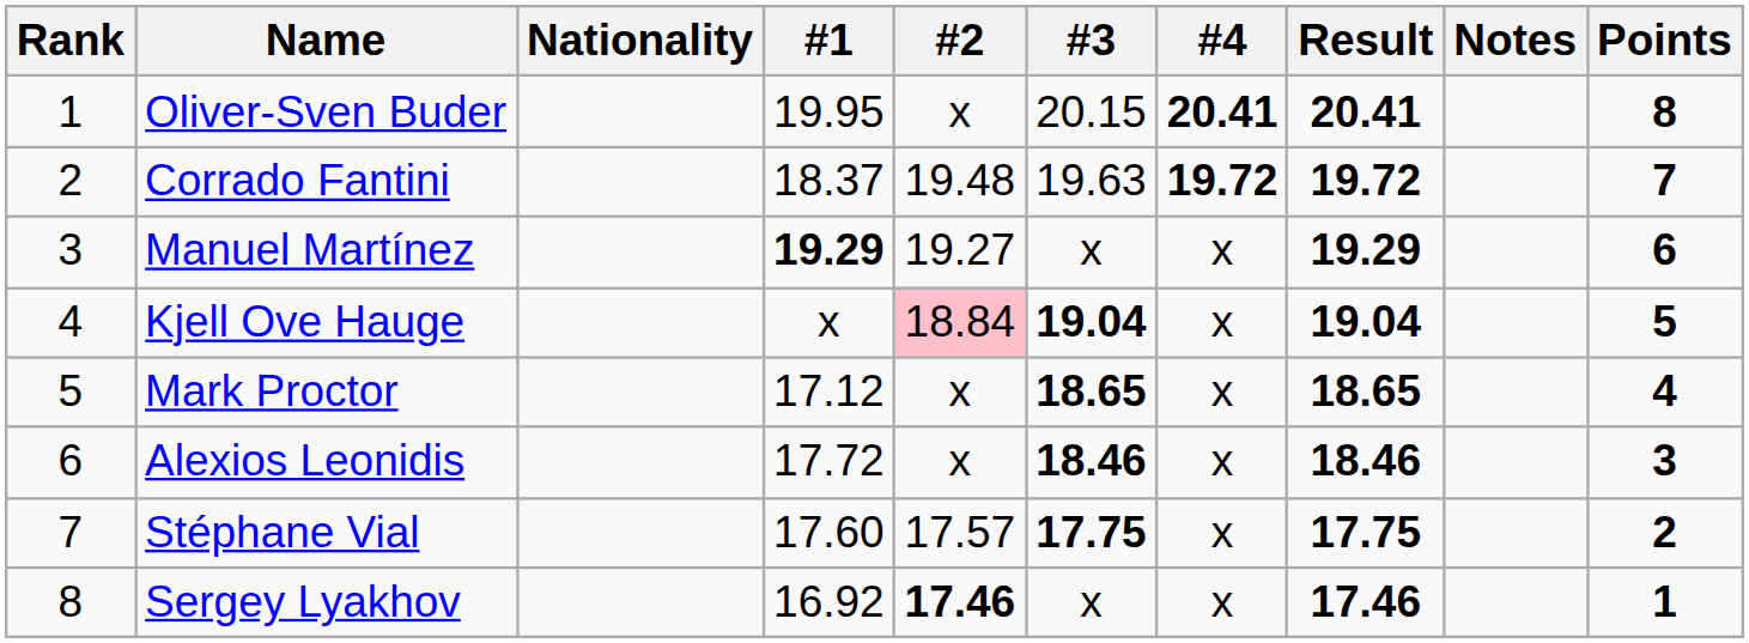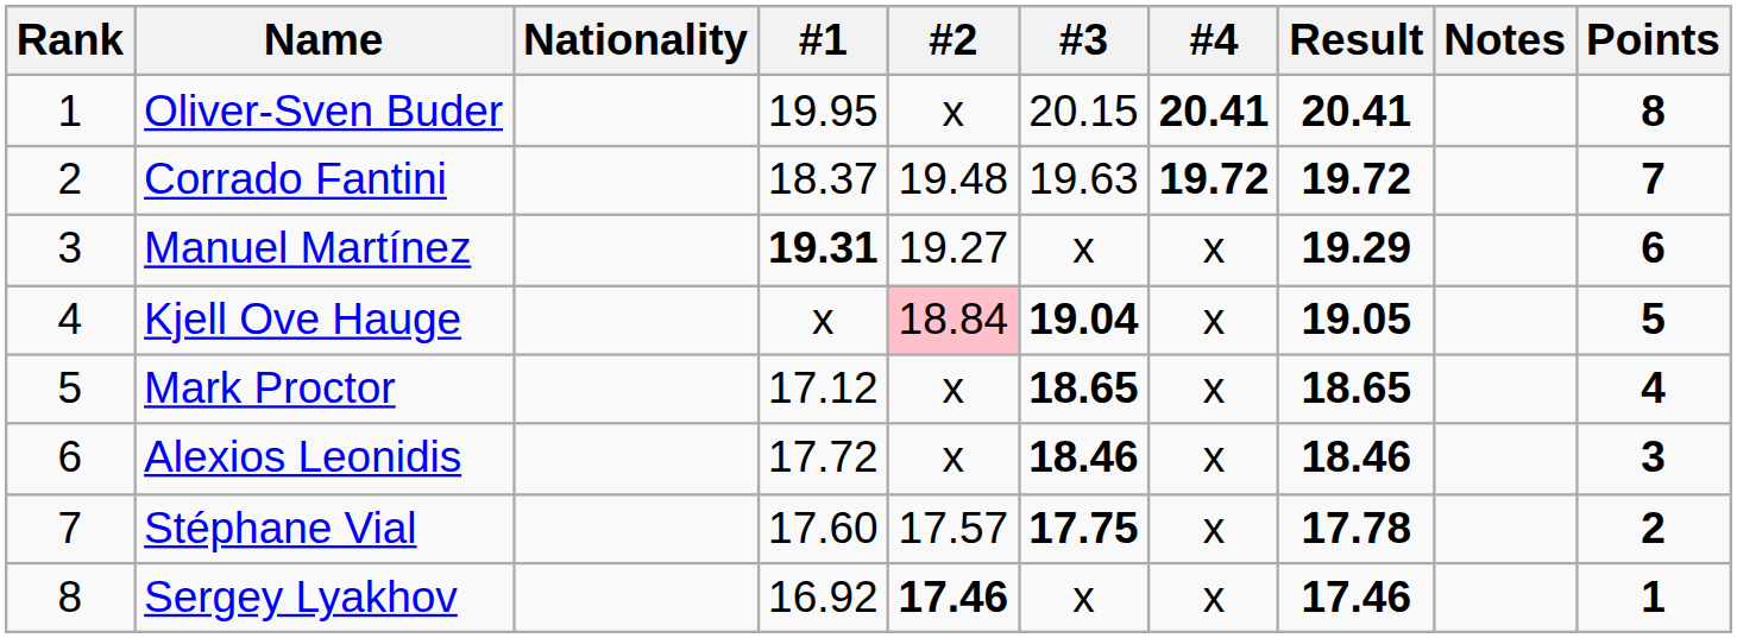 <table class="wikitable sortable" style="text-align:center">
 <tr>
 <th>Rank</th>
 <th>Name</th>
 <th>Nationality</th>
 <th>#1</th>
 <th>#2</th>
 <th>#3</th>
 <th>#4</th>
 <th>Result</th>
 <th>Notes</th>
 <th>Points</th>
 </tr>
 <tr>
 <td>1</td>
 <td align=left><a href='#'>Oliver-Sven Buder</a></td>
 <td align=left></td>
 <td>19.95</td>
 <td>x</td>
 <td>20.15</td>
 <td><strong>20.41</strong></td>
 <td><strong>20.41</strong></td>
 <td></td>
 <td><strong>8</strong></td>
 </tr>
 <tr>
 <td>2</td>
 <td align=left><a href='#'>Corrado Fantini</a></td>
 <td align=left></td>
 <td>18.37</td>
 <td>19.48</td>
 <td>19.63</td>
 <td><strong>19.72</strong></td>
 <td><strong>19.72</strong></td>
 <td></td>
 <td><strong>7</strong></td>
 </tr>
 <tr>
 <td>3</td>
 <td align=left><a href='#'>Manuel Martínez</a></td>
 <td align=left></td>
-<td><strong>19.29</strong></td>
+<td><strong>19.31</strong></td>
 <td>19.27</td>
 <td>x</td>
 <td>x</td>
 <td><strong>19.29</strong></td>
 <td></td>
 <td><strong>6</strong></td>
 </tr>
 <tr>
 <td>4</td>
 <td align=left><a href='#'>Kjell Ove Hauge</a></td>
 <td align=left></td>
 <td>x</td>
 <td style="background: pink;">18.84</td>
 <td><strong>19.04</strong></td>
 <td>x</td>
-<td><strong>19.04</strong></td>
+<td><strong>19.05</strong></td>
 <td></td>
 <td><strong>5</strong></td>
 </tr>
 <tr>
 <td>5</td>
 <td align=left><a href='#'>Mark Proctor</a></td>
 <td align=left></td>
 <td>17.12</td>
 <td>x</td>
 <td><strong>18.65</strong></td>
 <td>x</td>
 <td><strong>18.65</strong></td>
 <td></td>
 <td><strong>4</strong></td>
 </tr>
 <tr>
 <td>6</td>
 <td align=left><a href='#'>Alexios Leonidis</a></td>
 <td align=left></td>
 <td>17.72</td>
 <td>x</td>
 <td><strong>18.46</strong></td>
 <td>x</td>
 <td><strong>18.46</strong></td>
 <td></td>
 <td><strong>3</strong></td>
 </tr>
 <tr>
 <td>7</td>
 <td align=left><a href='#'>Stéphane Vial</a></td>
 <td align=left></td>
 <td>17.60</td>
 <td>17.57</td>
 <td><strong>17.75</strong></td>
 <td>x</td>
-<td><strong>17.75</strong></td>
+<td><strong>17.78</strong></td>
 <td></td>
 <td><strong>2</strong></td>
 </tr>
 <tr>
 <td>8</td>
 <td align=left><a href='#'>Sergey Lyakhov</a></td>
 <td align=left></td>
 <td>16.92</td>
 <td><strong>17.46</strong></td>
 <td>x</td>
 <td>x</td>
 <td><strong>17.46</strong></td>
 <td></td>
 <td><strong>1</strong></td>
 </tr>
 </table>
